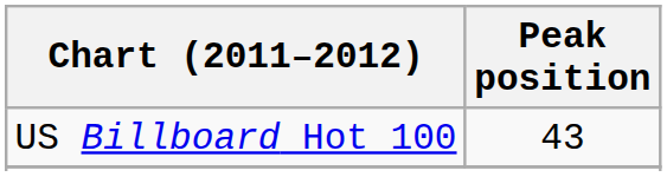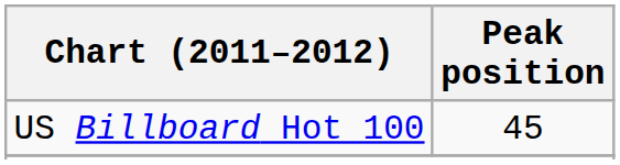 <table class="wikitable sortable">
 <tr>
 <th align="left">Chart (2011–2012)</th>
 <th align="center">Peak <br> position</th>
 </tr>
 <tr>
 <td scope="row">US <a href='#'><em>Billboard</em> Hot 100</a></td>
-<td align="center">43</td>
+<td align="center">45</td>
 </tr>
 <tr>
 </tr>
 <tr>
 </tr>
 </table>
